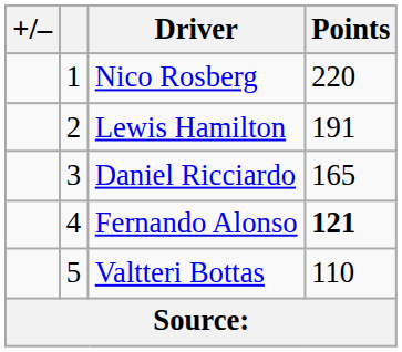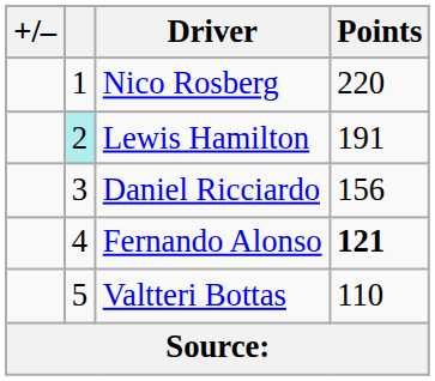 <table class="wikitable" style="font-size: 85%;">
 <tr>
 <th scope="col">+/–</th>
 <th scope="col"></th>
 <th scope="col">Driver</th>
 <th scope="col">Points</th>
 </tr>
 <tr>
 <td></td>
 <td align="center">1</td>
 <td> <a href='#'>Nico Rosberg</a></td>
 <td>220</td>
 </tr>
 <tr>
 <td></td>
-<td align="center">2</td>
+<td align="center" style="background: paleturquoise;">2</td>
 <td> <a href='#'>Lewis Hamilton</a></td>
 <td>191</td>
 </tr>
 <tr>
 <td></td>
 <td align="center">3</td>
 <td> <a href='#'>Daniel Ricciardo</a></td>
-<td>165</td>
+<td>156</td>
 </tr>
 <tr>
 <td></td>
 <td align="center">4</td>
 <td> <a href='#'>Fernando Alonso</a></td>
 <td><strong>121</strong></td>
 </tr>
 <tr>
 <td></td>
 <td align="center">5</td>
 <td> <a href='#'>Valtteri Bottas</a></td>
 <td>110</td>
 </tr>
 <tr>
 <th colspan=4>Source:</th>
 </tr>
 </table>
